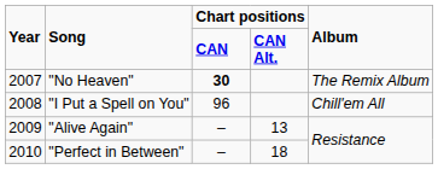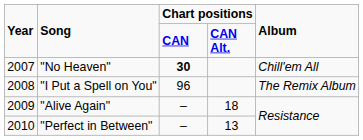 <table class="wikitable">
 <tr>
 <td rowspan="2"><strong>Year</strong></td>
 <td rowspan="2"><strong>Song</strong></td>
 <td colspan="2"><strong>Chart positions</strong></td>
 <td rowspan="2"><strong>Album</strong></td>
 </tr>
 <tr>
 <td><strong><a href='#'>CAN</a></strong></td>
 <td><strong><a href='#'>CAN</a></strong><br><strong><a href='#'>Alt.</a></strong> </td>
 </tr>
 <tr>
 <td>2007</td>
 <td>"No Heaven"</td>
 <td align="center"><strong>30</strong></td>
 <td align="center"></td>
-<td rowspan="1"><em>The Remix Album</em></td>
+<td rowspan="1"><em>Chill'em All</em></td>
 </tr>
 <tr>
 <td>2008</td>
 <td>"I Put a Spell on You"</td>
 <td align="center">96</td>
 <td align="center"></td>
-<td rowspan="1"><em>Chill'em All</em></td>
+<td rowspan="1"><em>The Remix Album</em></td>
 </tr>
 <tr>
 <td>2009</td>
 <td>"Alive Again"</td>
 <td align="center">–</td>
-<td align="center">13</td>
+<td align="center">18</td>
 <td rowspan="2"><em>Resistance</em></td>
 </tr>
 <tr>
 <td>2010</td>
 <td>"Perfect in Between"</td>
 <td align="center">–</td>
-<td align="center">18</td>
+<td align="center">13</td>
 </tr>
 </table>
